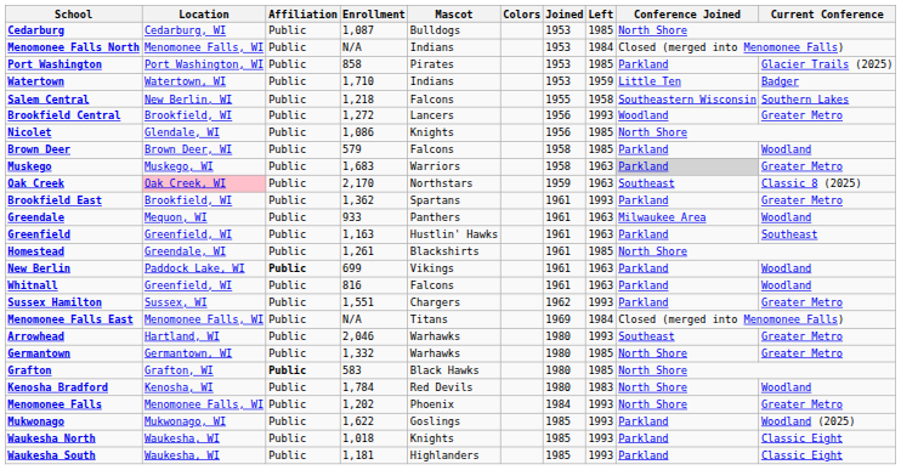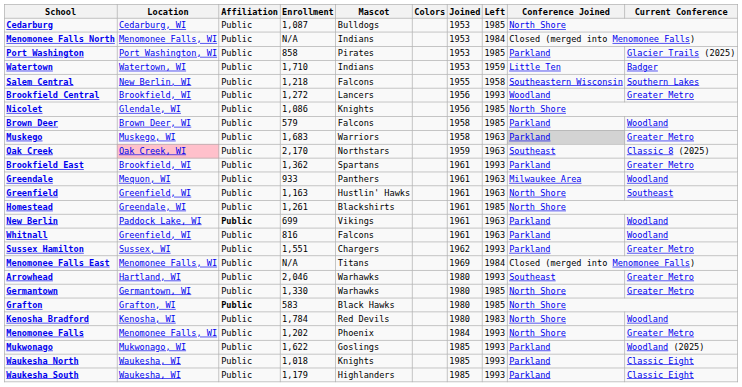 <table class="wikitable sortable">
 <tr>
 <th>School</th>
 <th>Location</th>
 <th>Affiliation</th>
 <th>Enrollment </th>
 <th>Mascot</th>
 <th>Colors</th>
 <th>Joined</th>
 <th>Left</th>
 <th>Conference Joined</th>
 <th>Current Conference</th>
 </tr>
 <tr>
 <td><strong><a href='#'>Cedarburg</a></strong></td>
 <td><a href='#'>Cedarburg, WI</a></td>
 <td>Public</td>
 <td>1,087</td>
 <td>Bulldogs</td>
 <td> </td>
 <td>1953</td>
 <td>1985</td>
 <td colspan="2"><a href='#'>North Shore</a></td>
 </tr>
 <tr>
 <td><strong><a href='#'>Menomonee Falls North</a></strong></td>
 <td><a href='#'>Menomonee Falls, WI</a></td>
 <td>Public</td>
 <td>N/A</td>
 <td>Indians</td>
 <td> </td>
 <td>1953</td>
 <td>1984</td>
 <td colspan="2">Closed (merged into <a href='#'>Menomonee Falls</a>)</td>
 </tr>
 <tr>
 <td><strong><a href='#'>Port Washington</a></strong></td>
 <td><a href='#'>Port Washington, WI</a></td>
 <td>Public</td>
 <td>858</td>
 <td>Pirates</td>
 <td> </td>
 <td>1953</td>
 <td>1985</td>
 <td><a href='#'>Parkland</a></td>
 <td><a href='#'>Glacier Trails</a> (2025)</td>
 </tr>
 <tr>
 <td><strong><a href='#'>Watertown</a></strong></td>
 <td><a href='#'>Watertown, WI</a></td>
 <td>Public</td>
 <td>1,710</td>
 <td>Indians</td>
 <td> </td>
 <td>1953</td>
 <td>1959</td>
 <td><a href='#'>Little Ten</a></td>
 <td><a href='#'>Badger</a></td>
 </tr>
 <tr>
 <td><strong><a href='#'>Salem Central</a></strong></td>
 <td><a href='#'>New Berlin, WI</a></td>
 <td>Public</td>
 <td>1,218</td>
 <td>Falcons</td>
 <td> </td>
 <td>1955</td>
 <td>1958</td>
 <td><a href='#'>Southeastern Wisconsin</a></td>
 <td><a href='#'>Southern Lakes</a></td>
 </tr>
 <tr>
 <td><strong><a href='#'>Brookfield Central</a></strong></td>
 <td><a href='#'>Brookfield, WI</a></td>
 <td>Public</td>
 <td>1,272</td>
 <td>Lancers</td>
 <td> </td>
 <td>1956</td>
 <td>1993</td>
 <td><a href='#'>Woodland</a></td>
 <td><a href='#'>Greater Metro</a></td>
 </tr>
 <tr>
 <td><strong><a href='#'>Nicolet</a></strong></td>
 <td><a href='#'>Glendale, WI</a></td>
 <td>Public</td>
 <td>1,086</td>
 <td>Knights</td>
 <td> </td>
 <td>1956</td>
 <td>1985</td>
 <td colspan="2"><a href='#'>North Shore</a></td>
 </tr>
 <tr>
 <td><strong><a href='#'>Brown Deer</a></strong></td>
 <td><a href='#'>Brown Deer, WI</a></td>
 <td>Public</td>
 <td>579</td>
 <td>Falcons</td>
 <td> </td>
 <td>1958</td>
 <td>1985</td>
 <td><a href='#'>Parkland</a></td>
 <td><a href='#'>Woodland</a></td>
 </tr>
 <tr>
 <td><strong><a href='#'>Muskego</a></strong></td>
 <td><a href='#'>Muskego, WI</a></td>
 <td>Public</td>
 <td>1,683</td>
 <td>Warriors</td>
 <td> </td>
 <td>1958</td>
 <td>1963</td>
 <td style="background: lightgrey;"><a href='#'>Parkland</a></td>
 <td><a href='#'>Greater Metro</a></td>
 </tr>
 <tr>
 <td><strong><a href='#'>Oak Creek</a></strong></td>
 <td style="background: pink;"><a href='#'>Oak Creek, WI</a></td>
 <td>Public</td>
 <td>2,170</td>
 <td>Northstars</td>
 <td> </td>
 <td>1959</td>
 <td>1963</td>
 <td><a href='#'>Southeast</a></td>
 <td><a href='#'>Classic 8</a> (2025)</td>
 </tr>
 <tr>
 <td><strong><a href='#'>Brookfield East</a></strong></td>
 <td><a href='#'>Brookfield, WI</a></td>
 <td>Public</td>
 <td>1,362</td>
 <td>Spartans</td>
 <td> </td>
 <td>1961</td>
 <td>1993</td>
 <td><a href='#'>Parkland</a></td>
 <td><a href='#'>Greater Metro</a></td>
 </tr>
 <tr>
 <td><strong><a href='#'>Greendale</a></strong></td>
 <td><a href='#'>Mequon, WI</a></td>
 <td>Public</td>
 <td>933</td>
 <td>Panthers</td>
 <td> </td>
 <td>1961</td>
 <td>1963</td>
 <td><a href='#'>Milwaukee Area</a></td>
 <td><a href='#'>Woodland</a></td>
 </tr>
 <tr>
 <td><strong><a href='#'>Greenfield</a></strong></td>
 <td><a href='#'>Greenfield, WI</a></td>
 <td>Public</td>
 <td>1,163</td>
 <td>Hustlin' Hawks</td>
 <td> </td>
 <td>1961</td>
 <td>1963</td>
-<td><a href='#'>Parkland</a></td>
+<td><a href='#'>North Shore</a></td>
 <td><a href='#'>Southeast</a></td>
 </tr>
 <tr>
 <td><strong><a href='#'>Homestead</a></strong></td>
 <td><a href='#'>Greendale, WI</a></td>
 <td>Public</td>
 <td>1,261</td>
 <td>Blackshirts</td>
 <td> </td>
 <td>1961</td>
 <td>1985</td>
 <td colspan="2"><a href='#'>North Shore</a></td>
 </tr>
 <tr>
 <td><strong><a href='#'>New Berlin</a></strong></td>
 <td><a href='#'>Paddock Lake, WI</a></td>
 <td><strong>Public</strong></td>
 <td>699</td>
 <td>Vikings</td>
 <td> </td>
 <td>1961</td>
 <td>1963</td>
 <td><a href='#'>Parkland</a></td>
 <td><a href='#'>Woodland</a></td>
 </tr>
 <tr>
 <td><strong><a href='#'>Whitnall</a></strong></td>
 <td><a href='#'>Greenfield, WI</a></td>
 <td>Public</td>
 <td>816</td>
 <td>Falcons</td>
 <td> </td>
 <td>1961</td>
 <td>1963</td>
 <td><a href='#'>Parkland</a></td>
 <td><a href='#'>Woodland</a></td>
 </tr>
 <tr>
 <td><strong><a href='#'>Sussex Hamilton</a></strong></td>
 <td><a href='#'>Sussex, WI</a></td>
 <td>Public</td>
 <td>1,551</td>
 <td>Chargers</td>
 <td> </td>
 <td>1962</td>
 <td>1993</td>
 <td><a href='#'>Parkland</a></td>
 <td><a href='#'>Greater Metro</a></td>
 </tr>
 <tr>
 <td><strong><a href='#'>Menomonee Falls East</a></strong></td>
 <td><a href='#'>Menomonee Falls, WI</a></td>
 <td>Public</td>
 <td>N/A</td>
 <td>Titans</td>
 <td> </td>
 <td>1969</td>
 <td>1984</td>
 <td colspan="2">Closed (merged into <a href='#'>Menomonee Falls</a>)</td>
 </tr>
 <tr>
 <td><strong><a href='#'>Arrowhead</a></strong></td>
 <td><a href='#'>Hartland, WI</a></td>
 <td>Public</td>
 <td>2,046</td>
 <td>Warhawks</td>
 <td> </td>
 <td>1980</td>
 <td>1993</td>
 <td><a href='#'>Southeast</a></td>
 <td><a href='#'>Greater Metro</a></td>
 </tr>
 <tr>
 <td><strong><a href='#'>Germantown</a></strong></td>
 <td><a href='#'>Germantown, WI</a></td>
 <td>Public</td>
-<td>1,332</td>
+<td>1,330</td>
 <td>Warhawks</td>
 <td> </td>
 <td>1980</td>
 <td>1985</td>
 <td><a href='#'>North Shore</a></td>
 <td><a href='#'>Greater Metro</a></td>
 </tr>
 <tr>
 <td><strong><a href='#'>Grafton</a></strong></td>
 <td><a href='#'>Grafton, WI</a></td>
 <td><strong>Public</strong></td>
 <td>583</td>
 <td>Black Hawks</td>
 <td> </td>
 <td>1980</td>
 <td>1985</td>
 <td colspan="2"><a href='#'>North Shore</a></td>
 </tr>
 <tr>
 <td><strong><a href='#'>Kenosha Bradford</a></strong></td>
 <td><a href='#'>Kenosha, WI</a></td>
 <td>Public</td>
 <td>1,784</td>
 <td>Red Devils</td>
 <td> </td>
 <td>1980</td>
 <td>1983</td>
 <td><a href='#'>North Shore</a></td>
 <td><a href='#'>Woodland</a></td>
 </tr>
 <tr>
 <td><strong><a href='#'>Menomonee Falls</a></strong></td>
 <td><a href='#'>Menomonee Falls, WI</a></td>
 <td>Public</td>
 <td>1,202</td>
 <td>Phoenix</td>
 <td> </td>
 <td>1984</td>
 <td>1993</td>
 <td><a href='#'>North Shore</a></td>
 <td><a href='#'>Greater Metro</a></td>
 </tr>
 <tr>
 <td><strong><a href='#'>Mukwonago</a></strong></td>
 <td><a href='#'>Mukwonago, WI</a></td>
 <td>Public</td>
 <td>1,622</td>
 <td>Goslings</td>
 <td> </td>
 <td>1985</td>
 <td>1993</td>
 <td><a href='#'>Parkland</a></td>
 <td><a href='#'>Woodland</a> (2025)</td>
 </tr>
 <tr>
 <td><strong><a href='#'>Waukesha North</a></strong></td>
 <td><a href='#'>Waukesha, WI</a></td>
 <td>Public</td>
 <td>1,018</td>
 <td>Knights</td>
 <td> </td>
 <td>1985</td>
 <td>1993</td>
 <td><a href='#'>Parkland</a></td>
 <td><a href='#'>Classic Eight</a></td>
 </tr>
 <tr>
 <td><strong><a href='#'>Waukesha South</a></strong></td>
 <td><a href='#'>Waukesha, WI</a></td>
 <td>Public</td>
-<td>1,181</td>
+<td>1,179</td>
 <td>Highlanders</td>
 <td> </td>
 <td>1985</td>
 <td>1993</td>
 <td><a href='#'>Parkland</a></td>
 <td><a href='#'>Classic Eight</a></td>
 </tr>
 </table>
